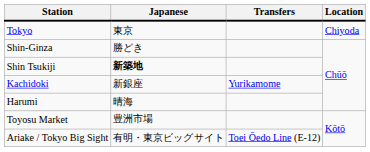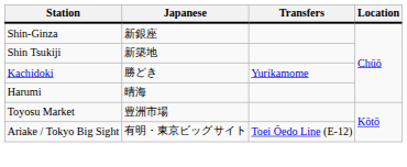 <table class="wikitable">
 <tr>
 <th style="border-bottom:solid 3px ;">Station</th>
 <th style="border-bottom:solid 3px ;">Japanese</th>
 <th style="border-bottom:solid 3px ;">Transfers</th>
 <th style="border-bottom:solid 3px ;">Location</th>
 </tr>
 <tr>
-<td><a href='#'>Tokyo</a></td>
-<td>東京</td>
-<td></td>
-<td><a href='#'>Chiyoda</a></td>
-</tr>
-<tr>
 <td>Shin-Ginza</td>
-<td>勝どき</td>
+<td>新銀座</td>
 <td></td>
 <td rowspan="4"><a href='#'>Chūō</a></td>
 </tr>
 <tr>
 <td>Shin Tsukiji</td>
-<td><strong>新築地</strong></td>
+<td>新築地</td>
 <td></td>
 </tr>
 <tr>
 <td><a href='#'>Kachidoki</a></td>
-<td>新銀座</td>
+<td>勝どき</td>
 <td> <a href='#'>Yurikamome</a></td>
 </tr>
 <tr>
 <td>Harumi</td>
 <td>晴海</td>
 <td></td>
 </tr>
 <tr>
 <td>Toyosu Market</td>
 <td>豊洲市場</td>
 <td></td>
 <td rowspan="2"><a href='#'>Kōtō</a></td>
 </tr>
 <tr>
 <td>Ariake / Tokyo Big Sight</td>
 <td>有明・東京ビッグサイト</td>
 <td> <a href='#'>Toei Ōedo Line</a> (E-12)</td>
 </tr>
 </table>
